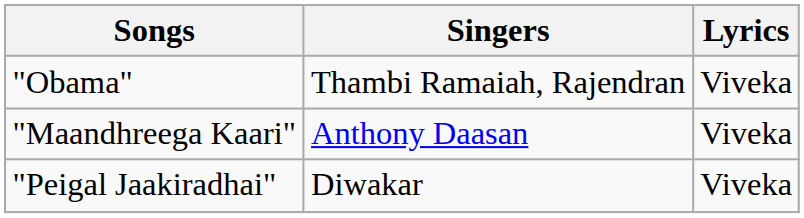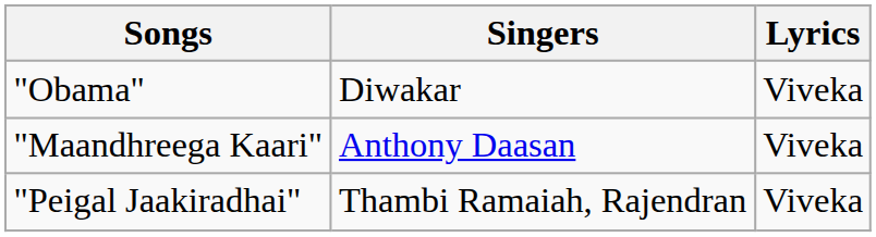 <table class="wikitable">
 <tr>
 <th>Songs</th>
 <th>Singers</th>
 <th>Lyrics</th>
 </tr>
 <tr>
 <td>"Obama"</td>
-<td>Thambi Ramaiah, Rajendran</td>
+<td>Diwakar</td>
 <td>Viveka</td>
 </tr>
 <tr>
 <td>"Maandhreega Kaari"</td>
 <td><a href='#'>Anthony Daasan</a></td>
 <td>Viveka</td>
 </tr>
 <tr>
 <td>"Peigal Jaakiradhai"</td>
-<td>Diwakar</td>
+<td>Thambi Ramaiah, Rajendran</td>
 <td>Viveka</td>
 </tr>
 </table>
